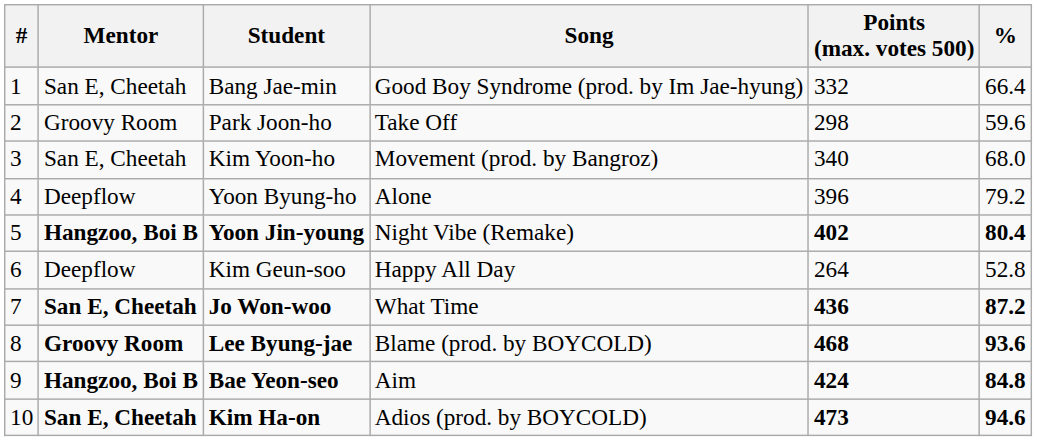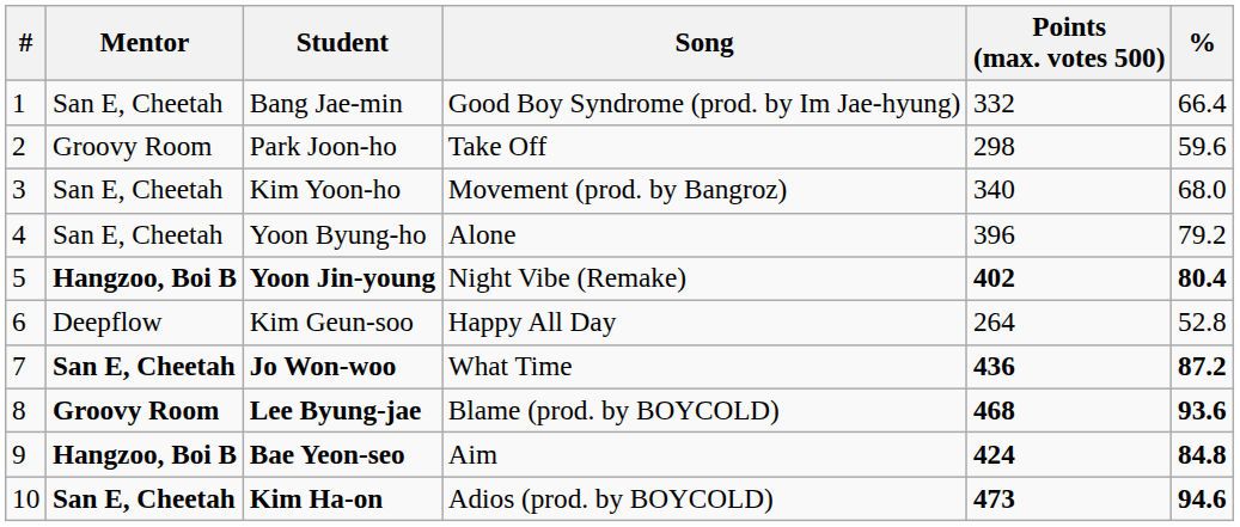 <table class="wikitable">
 <tr>
 <th>#</th>
 <th>Mentor</th>
 <th>Student</th>
 <th>Song</th>
 <th>Points<br>(max. votes 500)</th>
 <th>%</th>
 </tr>
 <tr>
 <td>1</td>
 <td>San E, Cheetah</td>
 <td>Bang Jae-min</td>
 <td>Good Boy Syndrome (prod. by Im Jae-hyung)</td>
 <td>332</td>
 <td>66.4</td>
 </tr>
 <tr>
 <td>2</td>
 <td>Groovy Room</td>
 <td>Park Joon-ho</td>
 <td>Take Off</td>
 <td>298</td>
 <td>59.6</td>
 </tr>
 <tr>
 <td>3</td>
 <td>San E, Cheetah</td>
 <td>Kim Yoon-ho</td>
 <td>Movement (prod. by Bangroz)</td>
 <td>340</td>
 <td>68.0</td>
 </tr>
 <tr>
 <td>4</td>
-<td>Deepflow</td>
+<td>San E, Cheetah</td>
 <td>Yoon Byung-ho</td>
 <td>Alone</td>
 <td>396</td>
 <td>79.2</td>
 </tr>
 <tr>
 <td>5</td>
 <td><strong>Hangzoo, Boi B</strong></td>
 <td><strong>Yoon Jin-young</strong></td>
 <td>Night Vibe (Remake)</td>
 <td><strong>402</strong></td>
 <td><strong>80.4</strong></td>
 </tr>
 <tr>
 <td>6</td>
 <td>Deepflow</td>
 <td>Kim Geun-soo</td>
 <td>Happy All Day</td>
 <td>264</td>
 <td>52.8</td>
 </tr>
 <tr>
 <td>7</td>
 <td><strong>San E, Cheetah</strong></td>
 <td><strong>Jo Won-woo</strong></td>
 <td>What Time</td>
 <td><strong>436</strong></td>
 <td><strong>87.2</strong></td>
 </tr>
 <tr>
 <td>8</td>
 <td><strong>Groovy Room</strong></td>
 <td><strong>Lee Byung-jae</strong></td>
 <td>Blame (prod. by BOYCOLD)</td>
 <td><strong>468</strong></td>
 <td><strong>93.6</strong></td>
 </tr>
 <tr>
 <td>9</td>
 <td><strong>Hangzoo, Boi B</strong></td>
 <td><strong>Bae Yeon-seo</strong></td>
 <td>Aim</td>
 <td><strong>424</strong></td>
 <td><strong>84.8</strong></td>
 </tr>
 <tr>
 <td>10</td>
 <td><strong>San E, Cheetah</strong></td>
 <td><strong>Kim Ha-on</strong></td>
 <td>Adios (prod. by BOYCOLD)</td>
 <td><strong>473</strong></td>
 <td><strong>94.6</strong></td>
 </tr>
 </table>
